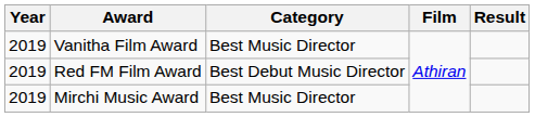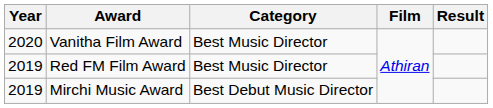 <table class="wikitable plainrowheaders">
 <tr>
 <th scope="col">Year</th>
 <th scope="col">Award</th>
 <th scope="col">Category</th>
 <th scope=>Film</th>
 <th scope="col">Result</th>
 </tr>
 <tr>
-<td>2019</td>
+<td>2020</td>
 <td>Vanitha Film Award</td>
 <td>Best Music Director</td>
 <td rowspan="3"><em><a href='#'>Athiran</a></em></td>
 <td> </td>
 </tr>
 <tr>
 <td>2019</td>
 <td>Red FM Film Award</td>
-<td>Best Debut Music Director</td>
+<td>Best Music Director</td>
 <td></td>
 </tr>
 <tr>
 <td>2019</td>
 <td>Mirchi Music Award</td>
-<td>Best Music Director</td>
+<td>Best Debut Music Director</td>
 <td></td>
 </tr>
 </table>
